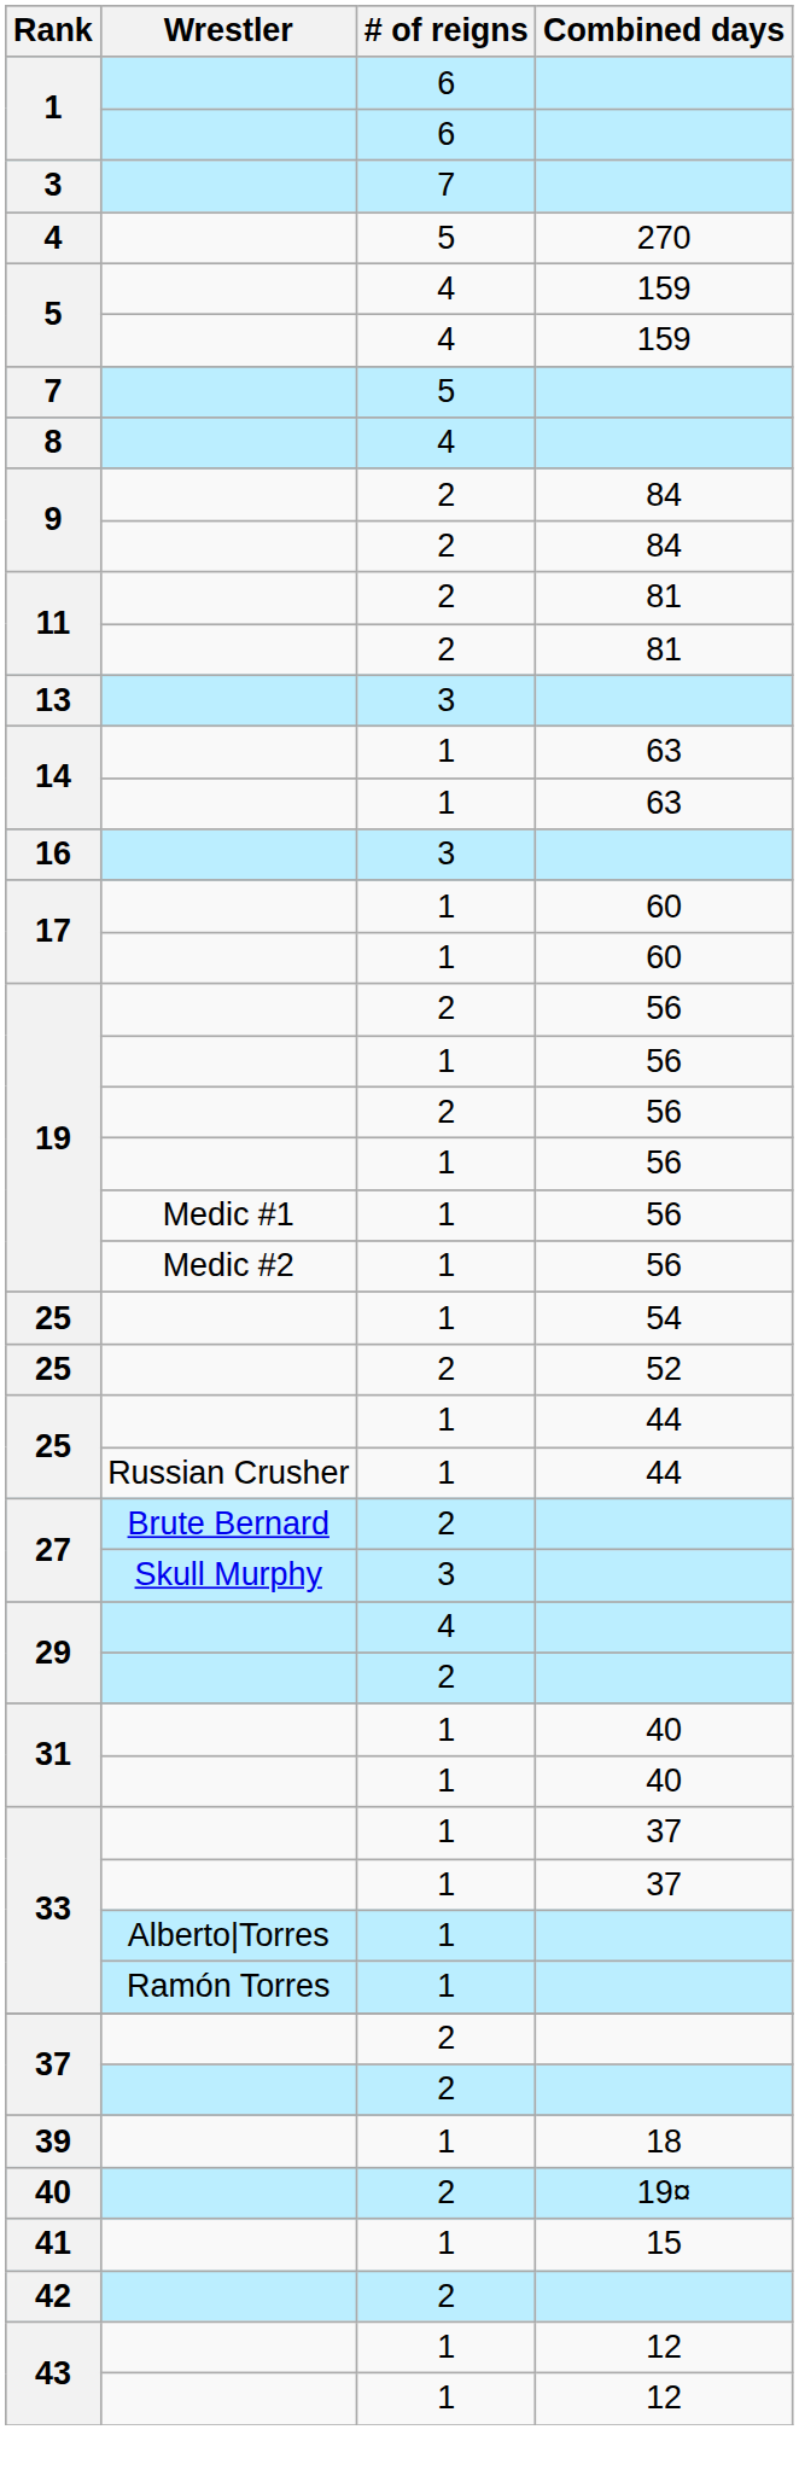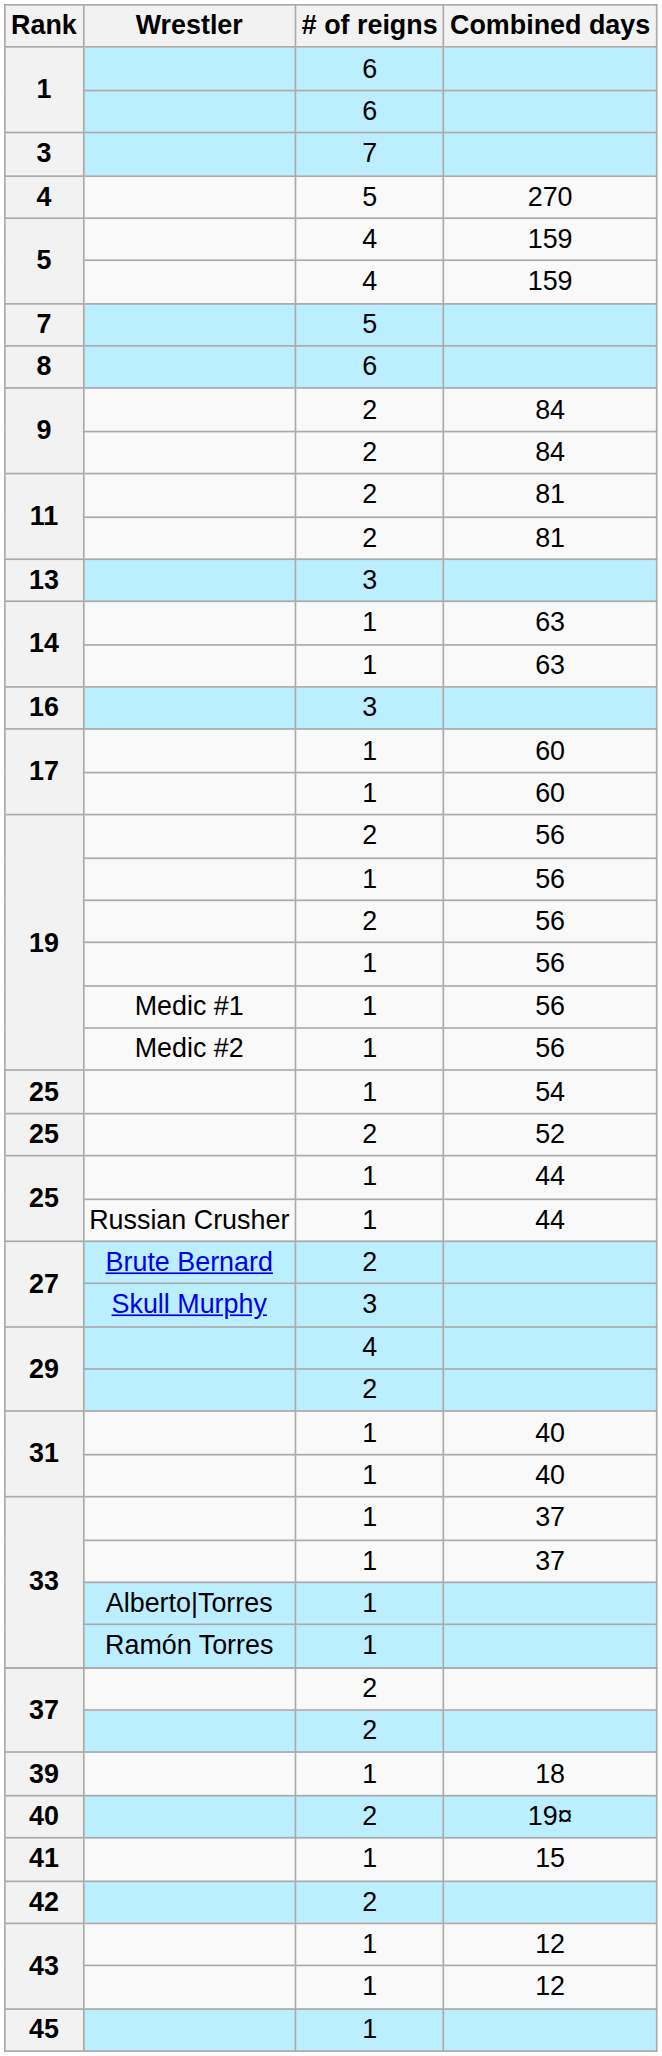 <table class="wikitable sortable" style="text-align: center">
 <tr>
 <th data-sort-type="number" scope="col">Rank</th>
 <th scope="col">Wrestler</th>
 <th data-sort-type="number" scope="col"># of reigns</th>
 <th data-sort-type="number" scope="col">Combined days</th>
 </tr>
 <tr style="background-color:#bbeeff">
 <th scope="row" rowspan=2>1</th>
 <td></td>
 <td>6</td>
 <td></td>
 </tr>
 <tr style="background-color:#bbeeff">
 <td></td>
 <td>6</td>
 <td></td>
 </tr>
 <tr style="background-color:#bbeeff">
 <th scope="row">3</th>
 <td></td>
 <td>7</td>
 <td></td>
 </tr>
 <tr>
 <th scope="row">4</th>
 <td></td>
 <td>5</td>
 <td>270</td>
 </tr>
 <tr>
 <th scope="row" rowspan=2>5</th>
 <td></td>
 <td>4</td>
 <td>159</td>
 </tr>
 <tr>
 <td></td>
 <td>4</td>
 <td>159</td>
 </tr>
 <tr style="background-color:#bbeeff">
 <th scope="row">7</th>
 <td></td>
 <td>5</td>
 <td></td>
 </tr>
 <tr style="background-color:#bbeeff">
 <th scope="row">8</th>
 <td></td>
-<td>4</td>
+<td>6</td>
 <td></td>
 </tr>
 <tr>
 <th scope="row" rowspan=2>9</th>
 <td></td>
 <td>2</td>
 <td>84</td>
 </tr>
 <tr>
 <td></td>
 <td>2</td>
 <td>84</td>
 </tr>
 <tr>
 <th scope="row" rowspan=2>11</th>
 <td></td>
 <td>2</td>
 <td>81</td>
 </tr>
 <tr>
 <td></td>
 <td>2</td>
 <td>81</td>
 </tr>
 <tr style="background-color:#bbeeff">
 <th scope="row">13</th>
 <td></td>
 <td>3</td>
 <td></td>
 </tr>
 <tr>
 <th scope="row" rowspan=2>14</th>
 <td></td>
 <td>1</td>
 <td>63</td>
 </tr>
 <tr>
 <td></td>
 <td>1</td>
 <td>63</td>
 </tr>
 <tr style="background-color:#bbeeff">
 <th scope="row">16</th>
 <td></td>
 <td>3</td>
 <td></td>
 </tr>
 <tr>
 <th scope="row" rowspan=2>17</th>
 <td></td>
 <td>1</td>
 <td>60</td>
 </tr>
 <tr>
 <td></td>
 <td>1</td>
 <td>60</td>
 </tr>
 <tr>
 <th scope="row" rowspan=6>19</th>
 <td></td>
 <td>2</td>
 <td>56</td>
 </tr>
 <tr>
 <td></td>
 <td>1</td>
 <td>56</td>
 </tr>
 <tr>
 <td></td>
 <td>2</td>
 <td>56</td>
 </tr>
 <tr>
 <td></td>
 <td>1</td>
 <td>56</td>
 </tr>
 <tr>
 <td>Medic #1</td>
 <td>1</td>
 <td>56</td>
 </tr>
 <tr>
 <td>Medic #2</td>
 <td>1</td>
 <td>56</td>
 </tr>
 <tr>
 <th scope="row">25</th>
 <td></td>
 <td>1</td>
 <td>54</td>
 </tr>
 <tr>
 <th scope="row">25</th>
 <td></td>
 <td>2</td>
 <td>52</td>
 </tr>
 <tr>
 <th scope="row" rowspan=2>25</th>
 <td></td>
 <td>1</td>
 <td>44</td>
 </tr>
 <tr>
 <td>Russian Crusher</td>
 <td>1</td>
 <td>44</td>
 </tr>
 <tr style="background-color:#bbeeff">
 <th scope="row" rowspan=2>27</th>
 <td><a href='#'>Brute Bernard</a></td>
 <td>2</td>
 <td></td>
 </tr>
 <tr style="background-color:#bbeeff">
 <td><a href='#'>Skull Murphy</a></td>
 <td>3</td>
 <td></td>
 </tr>
 <tr style="background-color:#bbeeff">
 <th scope="row" rowspan=2>29</th>
 <td></td>
 <td>4</td>
 <td></td>
 </tr>
 <tr style="background-color:#bbeeff">
 <td></td>
 <td>2</td>
 <td></td>
 </tr>
 <tr>
 <th scope="row" rowspan=2>31</th>
 <td></td>
 <td>1</td>
 <td>40</td>
 </tr>
 <tr>
 <td></td>
 <td>1</td>
 <td>40</td>
 </tr>
 <tr>
 <th scope="row" rowspan=4>33</th>
 <td></td>
 <td>1</td>
 <td>37</td>
 </tr>
 <tr>
 <td></td>
 <td>1</td>
 <td>37</td>
 </tr>
 <tr style="background-color:#bbeeff">
 <td {{sort>Alberto|Torres</td>
 <td>1</td>
 <td></td>
 </tr>
 <tr style="background-color:#bbeeff">
 <td>Ramón Torres</td>
 <td>1</td>
 <td></td>
 </tr>
 <tr style="background-color:#bbeeff">
 </tr>
 <tr>
 <th scope="row" rowspan=2>37</th>
 <td></td>
 <td>2</td>
 <td></td>
 </tr>
 <tr style="background-color:#bbeeff">
 <td></td>
 <td>2</td>
 <td></td>
 </tr>
 <tr>
 <th scope="row">39</th>
 <td></td>
 <td>1</td>
 <td>18</td>
 </tr>
 <tr style="background-color:#bbeeff">
 <th scope="row">40</th>
 <td></td>
 <td>2</td>
 <td>19¤</td>
 </tr>
 <tr>
 <th scope="row">41</th>
 <td></td>
 <td>1</td>
 <td>15</td>
 </tr>
 <tr style="background-color:#bbeeff">
 <th scope="row">42</th>
 <td></td>
 <td>2</td>
 <td></td>
 </tr>
 <tr>
 <th scope="row" rowspan=2>43</th>
 <td></td>
 <td>1</td>
 <td>12</td>
 </tr>
 <tr>
 <td></td>
 <td>1</td>
 <td>12</td>
 </tr>
+<tr style="background-color:#bbeeff">
+<th scope="row">45</th>
+<td></td>
+<td>1</td>
+<td></td>
+</tr>
 </table>
